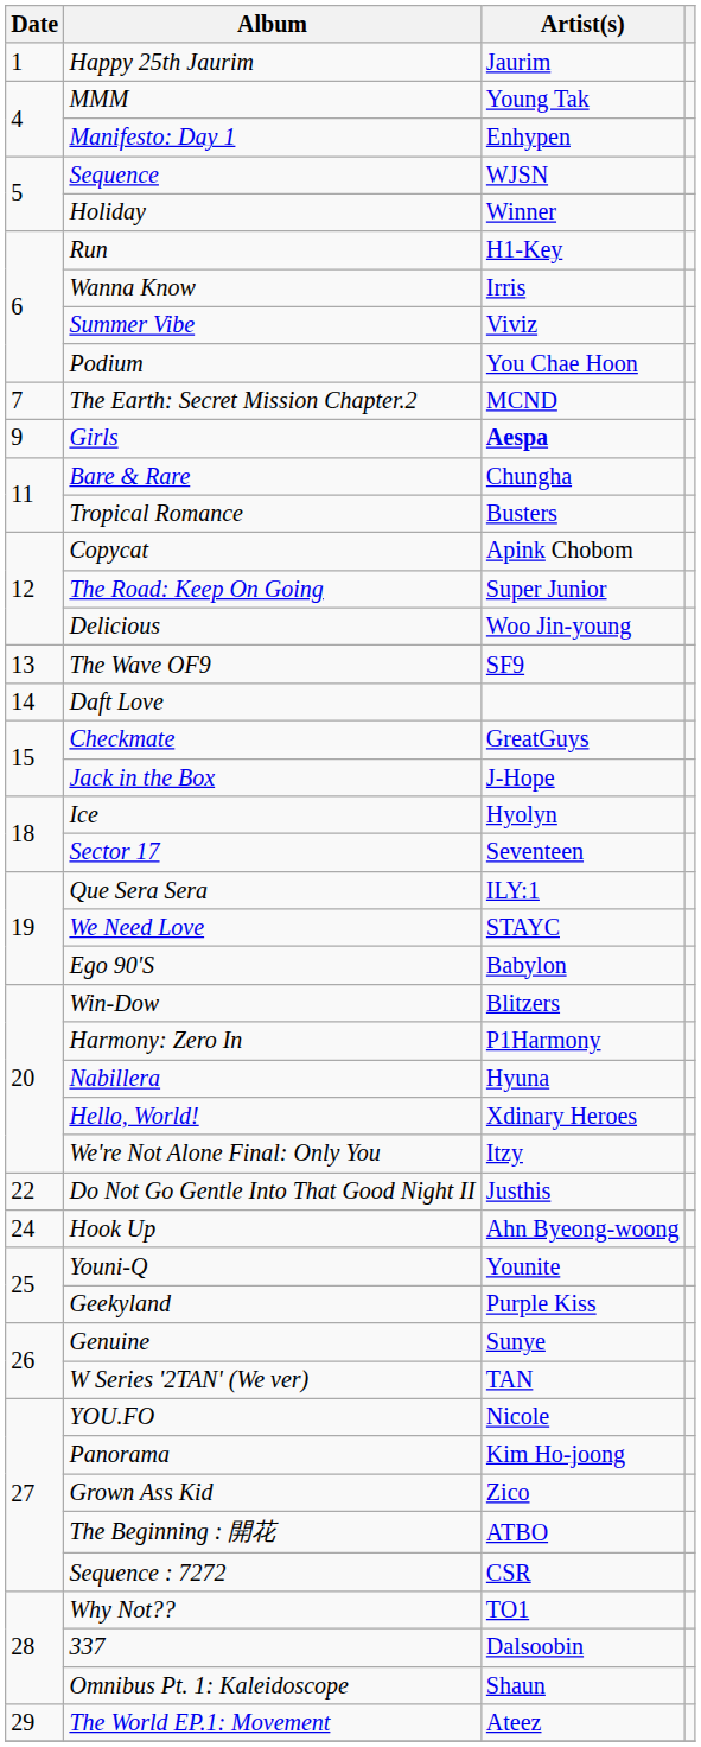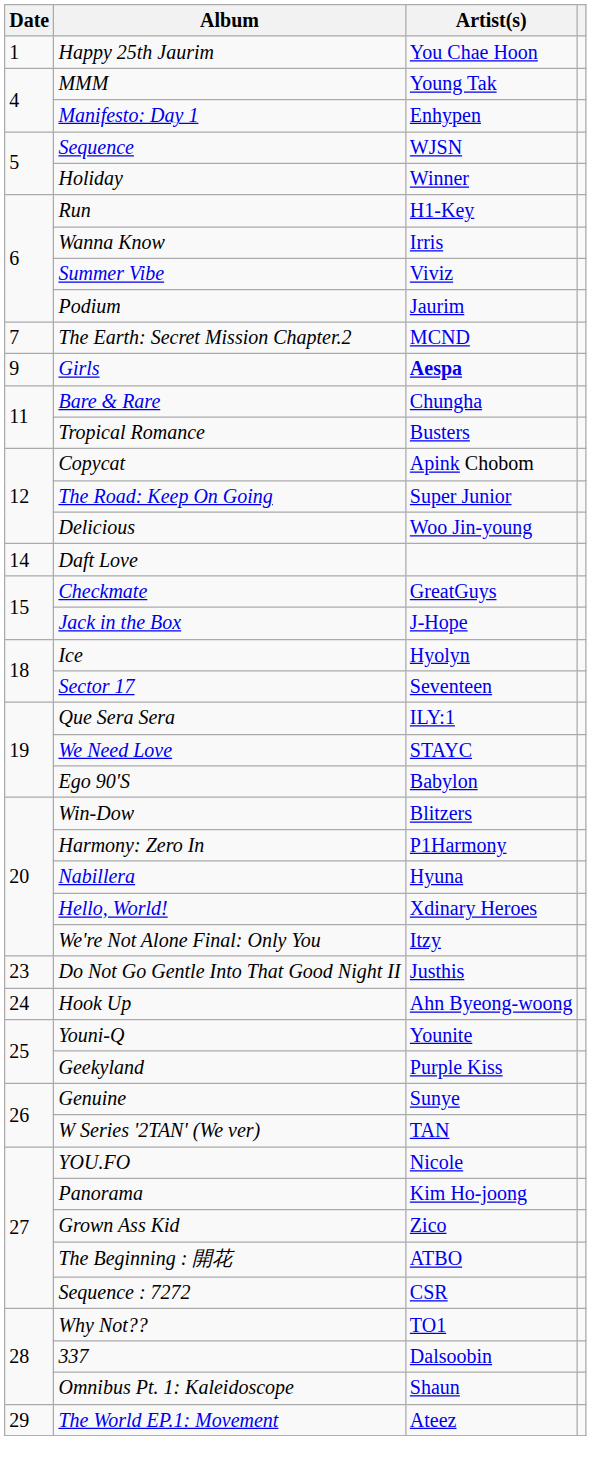 <table class="wikitable">
 <tr>
 <th>Date</th>
 <th>Album</th>
 <th>Artist(s)</th>
 <th></th>
 </tr>
 <tr>
 <td>1</td>
 <td><em>Happy 25th Jaurim</em></td>
-<td><a href='#'>Jaurim</a></td>
+<td><a href='#'>You Chae Hoon</a></td>
 <td></td>
 </tr>
 <tr>
 <td rowspan="2">4</td>
 <td><em>MMM</em></td>
 <td><a href='#'>Young Tak</a></td>
 <td></td>
 </tr>
 <tr>
 <td><em><a href='#'>Manifesto: Day 1</a></em></td>
 <td><a href='#'>Enhypen</a></td>
 <td></td>
 </tr>
 <tr>
 <td rowspan="2">5</td>
 <td><em><a href='#'>Sequence</a></em></td>
 <td><a href='#'>WJSN</a></td>
 <td></td>
 </tr>
 <tr>
 <td><em>Holiday</em></td>
 <td><a href='#'>Winner</a></td>
 <td></td>
 </tr>
 <tr>
 <td rowspan="4">6</td>
 <td><em>Run</em></td>
 <td><a href='#'>H1-Key</a></td>
 <td></td>
 </tr>
 <tr>
 <td><em>Wanna Know</em></td>
 <td><a href='#'>Irris</a></td>
 <td></td>
 </tr>
 <tr>
 <td><em><a href='#'>Summer Vibe</a></em></td>
 <td><a href='#'>Viviz</a></td>
 <td></td>
 </tr>
 <tr>
 <td><em>Podium</em></td>
-<td><a href='#'>You Chae Hoon</a></td>
+<td><a href='#'>Jaurim</a></td>
 <td></td>
 </tr>
 <tr>
 <td>7</td>
 <td><em>The Earth: Secret Mission Chapter.2</em></td>
 <td><a href='#'>MCND</a></td>
 <td></td>
 </tr>
 <tr>
 <td>9</td>
 <td><em><a href='#'>Girls</a></em></td>
 <td><strong><a href='#'>Aespa</a></strong></td>
 <td></td>
 </tr>
 <tr>
 <td rowspan="2">11</td>
 <td><em><a href='#'>Bare & Rare</a></em></td>
 <td><a href='#'>Chungha</a></td>
 <td></td>
 </tr>
 <tr>
 <td><em>Tropical Romance</em></td>
 <td><a href='#'>Busters</a></td>
 <td></td>
 </tr>
 <tr>
 <td rowspan="3">12</td>
 <td><em>Copycat</em></td>
 <td><a href='#'>Apink</a> Chobom</td>
 <td></td>
 </tr>
 <tr>
 <td><em><a href='#'>The Road: Keep On Going</a></em></td>
 <td><a href='#'>Super Junior</a></td>
 <td></td>
 </tr>
 <tr>
 <td><em>Delicious</em></td>
 <td><a href='#'>Woo Jin-young</a></td>
-<td></td>
-</tr>
-<tr>
-<td>13</td>
-<td><em>The Wave OF9</em></td>
-<td><a href='#'>SF9</a></td>
 <td></td>
 </tr>
 <tr>
 <td>14</td>
 <td><em>Daft Love</em></td>
 <td></td>
 <td></td>
 </tr>
 <tr>
 <td rowspan="2">15</td>
 <td><em><a href='#'>Checkmate</a></em></td>
 <td><a href='#'>GreatGuys</a></td>
 <td></td>
 </tr>
 <tr>
 <td><em><a href='#'>Jack in the Box</a></em></td>
 <td><a href='#'>J-Hope</a></td>
 <td></td>
 </tr>
 <tr>
 <td rowspan="2">18</td>
 <td><em>Ice</em></td>
 <td><a href='#'>Hyolyn</a></td>
 <td></td>
 </tr>
 <tr>
 <td><em><a href='#'>Sector 17</a></em></td>
 <td><a href='#'>Seventeen</a></td>
 <td></td>
 </tr>
 <tr>
 <td rowspan="3">19</td>
 <td><em>Que Sera Sera</em></td>
 <td><a href='#'>ILY:1</a></td>
 <td></td>
 </tr>
 <tr>
 <td><em><a href='#'>We Need Love</a></em></td>
 <td><a href='#'>STAYC</a></td>
 <td></td>
 </tr>
 <tr>
 <td><em>Ego 90'S</em></td>
 <td><a href='#'>Babylon</a></td>
 <td></td>
 </tr>
 <tr>
 <td rowspan="5">20</td>
 <td><em>Win-Dow</em></td>
 <td><a href='#'>Blitzers</a></td>
 <td></td>
 </tr>
 <tr>
 <td><em>Harmony: Zero In</em></td>
 <td><a href='#'>P1Harmony</a></td>
 <td></td>
 </tr>
 <tr>
 <td><em><a href='#'>Nabillera</a></em></td>
 <td><a href='#'>Hyuna</a></td>
 <td></td>
 </tr>
 <tr>
 <td><em><a href='#'>Hello, World!</a></em></td>
 <td><a href='#'>Xdinary Heroes</a></td>
 <td></td>
 </tr>
 <tr>
 <td><em>We're Not Alone Final: Only You</em></td>
 <td><a href='#'>Itzy</a></td>
 <td></td>
 </tr>
 <tr>
-<td>22</td>
+<td>23</td>
 <td><em>Do Not Go Gentle Into That Good Night II</em></td>
 <td><a href='#'>Justhis</a></td>
 <td></td>
 </tr>
 <tr>
 <td>24</td>
 <td><em>Hook Up</em></td>
 <td><a href='#'>Ahn Byeong-woong</a></td>
 <td></td>
 </tr>
 <tr>
 <td rowspan="2">25</td>
 <td><em>Youni-Q</em></td>
 <td><a href='#'>Younite</a></td>
 <td></td>
 </tr>
 <tr>
 <td><em>Geekyland</em></td>
 <td><a href='#'>Purple Kiss</a></td>
 <td></td>
 </tr>
 <tr>
 <td rowspan="2">26</td>
 <td><em>Genuine</em></td>
 <td><a href='#'>Sunye</a></td>
 <td></td>
 </tr>
 <tr>
 <td><em>W Series '2TAN' (We ver)</em></td>
 <td><a href='#'>TAN</a></td>
 <td></td>
 </tr>
 <tr>
 <td rowspan="5">27</td>
 <td><em>YOU.FO</em></td>
 <td><a href='#'>Nicole</a></td>
 <td></td>
 </tr>
 <tr>
 <td><em>Panorama</em></td>
 <td><a href='#'>Kim Ho-joong</a></td>
 <td></td>
 </tr>
 <tr>
 <td><em>Grown Ass Kid</em></td>
 <td><a href='#'>Zico</a></td>
 <td></td>
 </tr>
 <tr>
 <td><em>The Beginning : 開花</em></td>
 <td><a href='#'>ATBO</a></td>
 <td></td>
 </tr>
 <tr>
 <td><em>Sequence : 7272</em></td>
 <td><a href='#'>CSR</a></td>
 <td></td>
 </tr>
 <tr>
 <td rowspan="3">28</td>
 <td><em>Why Not??</em></td>
 <td><a href='#'>TO1</a></td>
 <td></td>
 </tr>
 <tr>
 <td><em>337</em></td>
 <td><a href='#'>Dalsoobin</a></td>
 <td></td>
 </tr>
 <tr>
 <td><em>Omnibus Pt. 1: Kaleidoscope</em></td>
 <td><a href='#'>Shaun</a></td>
 <td></td>
 </tr>
 <tr>
 <td>29</td>
 <td><em><a href='#'>The World EP.1: Movement</a></em></td>
 <td><a href='#'>Ateez</a></td>
 <td></td>
 </tr>
 <tr>
 </tr>
 </table>
